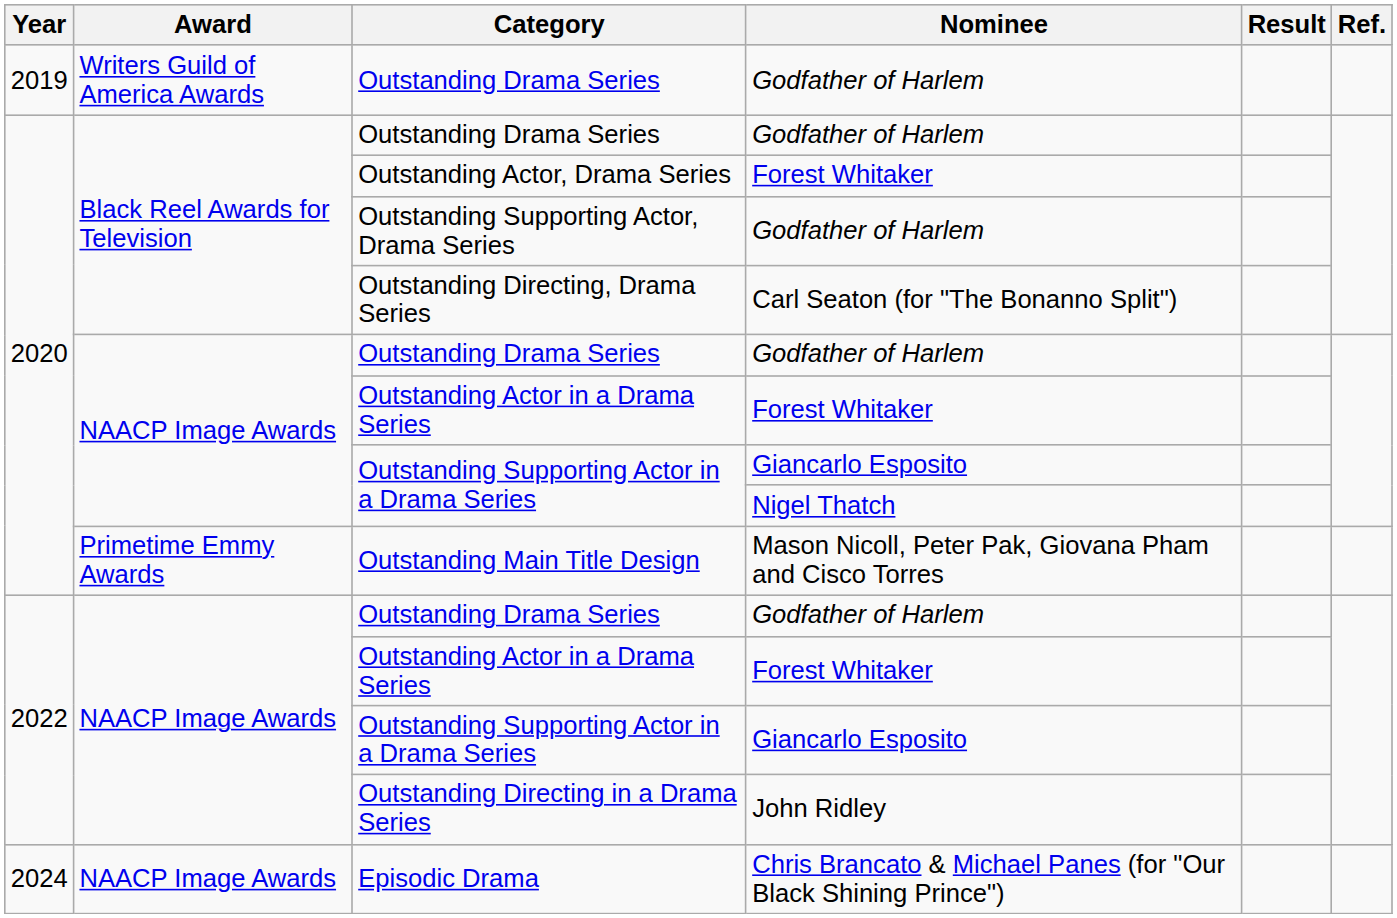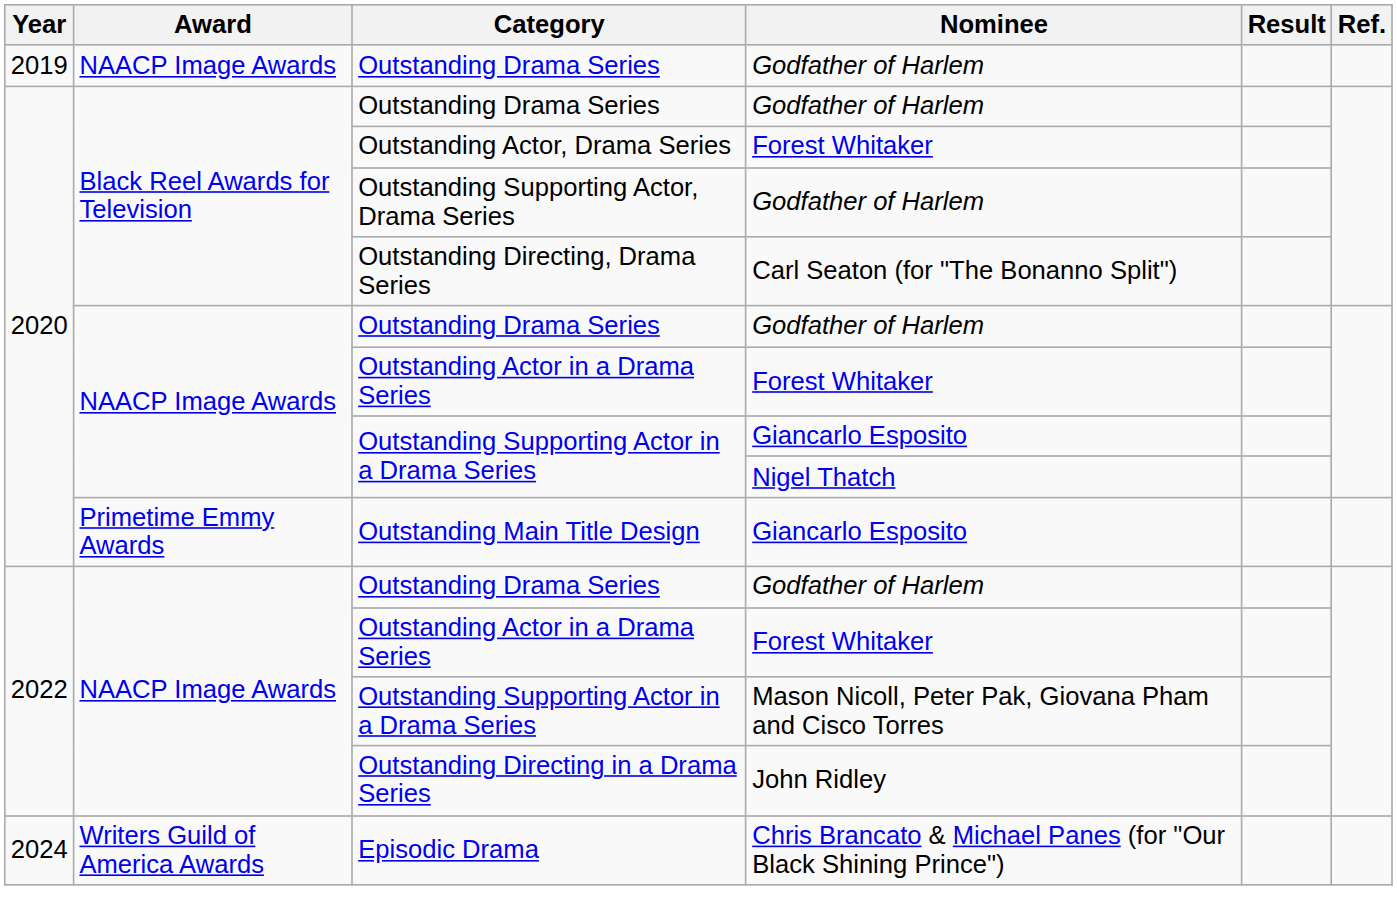 <table class="wikitable">
 <tr>
 <th>Year</th>
 <th>Award</th>
 <th>Category</th>
 <th>Nominee</th>
 <th>Result</th>
 <th>Ref.</th>
 </tr>
 <tr>
 <td>2019</td>
-<td><a href='#'>Writers Guild of America Awards</a></td>
+<td><a href='#'>NAACP Image Awards</a></td>
 <td><a href='#'>Outstanding Drama Series</a></td>
 <td><em>Godfather of Harlem</em></td>
 <td></td>
 <td></td>
 </tr>
 <tr>
 <td rowspan="9">2020</td>
 <td rowspan="4"><a href='#'>Black Reel Awards for Television</a></td>
 <td>Outstanding Drama Series</td>
 <td><em>Godfather of Harlem</em></td>
 <td></td>
 <td rowspan="4"></td>
 </tr>
 <tr>
 <td>Outstanding Actor, Drama Series</td>
 <td><a href='#'>Forest Whitaker</a></td>
 <td></td>
 </tr>
 <tr>
 <td>Outstanding Supporting Actor, Drama Series</td>
 <td><em>Godfather of Harlem</em></td>
 <td></td>
 </tr>
 <tr>
 <td>Outstanding Directing, Drama Series</td>
 <td>Carl Seaton (for  "The Bonanno Split")</td>
 <td></td>
 </tr>
 <tr>
 <td rowspan="4"><a href='#'>NAACP Image Awards</a></td>
 <td><a href='#'>Outstanding Drama Series</a></td>
 <td><em>Godfather of Harlem</em></td>
 <td></td>
 <td rowspan="4"></td>
 </tr>
 <tr>
 <td><a href='#'>Outstanding Actor in a Drama Series</a></td>
 <td><a href='#'>Forest Whitaker</a></td>
 <td></td>
 </tr>
 <tr>
 <td rowspan="2"><a href='#'>Outstanding Supporting Actor in a Drama Series</a></td>
 <td><a href='#'>Giancarlo Esposito</a></td>
 <td></td>
 </tr>
 <tr>
 <td><a href='#'>Nigel Thatch</a></td>
 <td></td>
 </tr>
 <tr>
 <td><a href='#'>Primetime Emmy Awards</a></td>
 <td><a href='#'>Outstanding Main Title Design</a></td>
-<td>Mason Nicoll, Peter Pak, Giovana Pham and Cisco Torres</td>
+<td><a href='#'>Giancarlo Esposito</a></td>
 <td></td>
 <td></td>
 </tr>
 <tr>
 <td rowspan="4">2022</td>
 <td rowspan="4"><a href='#'>NAACP Image Awards</a></td>
 <td><a href='#'>Outstanding Drama Series</a></td>
 <td><em>Godfather of Harlem</em></td>
 <td></td>
 <td rowspan="4"></td>
 </tr>
 <tr>
 <td><a href='#'>Outstanding Actor in a Drama Series</a></td>
 <td><a href='#'>Forest Whitaker</a></td>
 <td></td>
 </tr>
 <tr>
 <td><a href='#'>Outstanding Supporting Actor in a Drama Series</a></td>
-<td><a href='#'>Giancarlo Esposito</a></td>
+<td>Mason Nicoll, Peter Pak, Giovana Pham and Cisco Torres</td>
 <td></td>
 </tr>
 <tr>
 <td><a href='#'>Outstanding Directing in a Drama Series</a></td>
 <td>John Ridley</td>
 <td></td>
 </tr>
 <tr>
 <td>2024</td>
-<td><a href='#'>NAACP Image Awards</a></td>
+<td><a href='#'>Writers Guild of America Awards</a></td>
 <td><a href='#'>Episodic Drama</a></td>
 <td><a href='#'>Chris Brancato</a> & <a href='#'>Michael Panes</a> (for "Our Black Shining Prince")</td>
 <td></td>
 <td style="text-align:center;"></td>
 </tr>
 </table>
